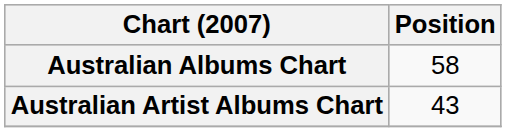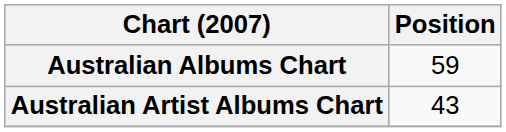 <table class="wikitable sortable plainrowheaders" style="text-align:center">
 <tr>
 <th scope="col">Chart (2007)</th>
 <th scope="col">Position</th>
 </tr>
 <tr>
 <th scope="row">Australian Albums Chart</th>
-<td>58</td>
+<td>59</td>
 </tr>
 <tr>
 <th scope="row">Australian Artist Albums Chart</th>
 <td>43</td>
 </tr>
 <tr>
 </tr>
 </table>
